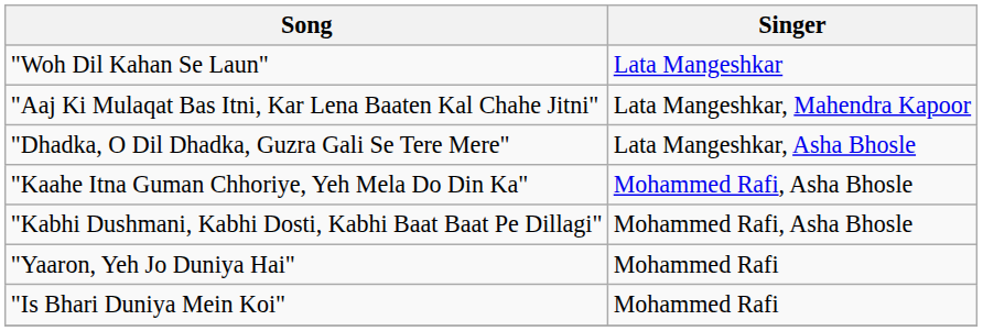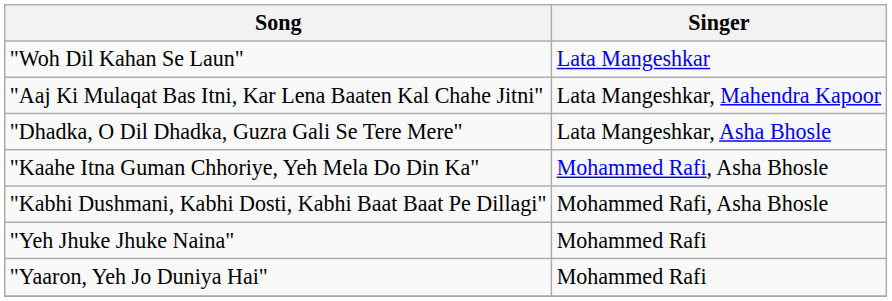 <table class="wikitable" style="font-size:95%;">
 <tr>
 <th>Song</th>
 <th>Singer</th>
 </tr>
 <tr>
 <td>"Woh Dil Kahan Se Laun"</td>
 <td><a href='#'>Lata Mangeshkar</a></td>
 </tr>
 <tr>
 <td>"Aaj Ki Mulaqat Bas Itni, Kar Lena Baaten Kal Chahe Jitni"</td>
 <td>Lata Mangeshkar, <a href='#'>Mahendra Kapoor</a></td>
 </tr>
 <tr>
 <td>"Dhadka, O Dil Dhadka, Guzra Gali Se Tere Mere"</td>
 <td>Lata Mangeshkar, <a href='#'>Asha Bhosle</a></td>
 </tr>
 <tr>
 <td>"Kaahe Itna Guman Chhoriye, Yeh Mela Do Din Ka"</td>
 <td><a href='#'>Mohammed Rafi</a>, Asha Bhosle</td>
 </tr>
 <tr>
 <td>"Kabhi Dushmani, Kabhi Dosti, Kabhi Baat Baat Pe Dillagi"</td>
 <td>Mohammed Rafi, Asha Bhosle</td>
 </tr>
 <tr>
-<td>"Yaaron, Yeh Jo Duniya Hai"</td>
+<td>"Yeh Jhuke Jhuke Naina"</td>
 <td>Mohammed Rafi</td>
 </tr>
 <tr>
-<td>"Is Bhari Duniya Mein Koi"</td>
+<td>"Yaaron, Yeh Jo Duniya Hai"</td>
 <td>Mohammed Rafi</td>
 </tr>
 <tr>
 </tr>
 </table>
